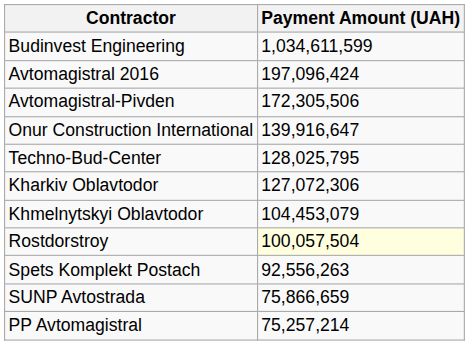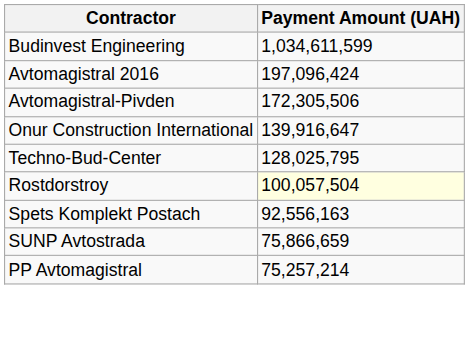 <table class="wikitable">
 <tr>
 <th>Contractor</th>
 <th>Payment Amount (UAH)</th>
 </tr>
 <tr>
 <td>Budinvest Engineering</td>
 <td>1,034,611,599</td>
 </tr>
 <tr>
 <td>Avtomagistral 2016</td>
 <td>197,096,424</td>
 </tr>
 <tr>
 <td>Avtomagistral-Pivden</td>
 <td>172,305,506</td>
 </tr>
 <tr>
 <td>Onur Construction International</td>
 <td>139,916,647</td>
 </tr>
 <tr>
 <td>Techno-Bud-Center</td>
 <td>128,025,795</td>
 </tr>
 <tr>
-<td>Kharkiv Oblavtodor</td>
-<td>127,072,306</td>
-</tr>
-<tr>
-<td>Khmelnytskyi Oblavtodor</td>
-<td>104,453,079</td>
-</tr>
-<tr>
 <td>Rostdorstroy</td>
 <td style="background: lightyellow;">100,057,504</td>
 </tr>
 <tr>
 <td>Spets Komplekt Postach</td>
-<td>92,556,263</td>
+<td>92,556,163</td>
 </tr>
 <tr>
 <td>SUNP Avtostrada</td>
 <td>75,866,659</td>
 </tr>
 <tr>
 <td>PP Avtomagistral</td>
 <td>75,257,214</td>
 </tr>
 </table>
